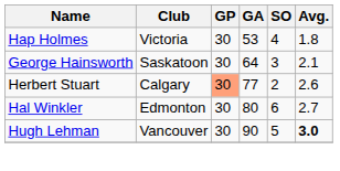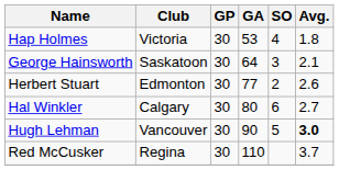 <table class="wikitable">
 <tr>
 <th>Name</th>
 <th>Club</th>
 <th>GP</th>
 <th>GA</th>
 <th>SO</th>
 <th>Avg.</th>
 </tr>
 <tr>
 <td><a href='#'>Hap Holmes</a></td>
 <td>Victoria</td>
 <td>30</td>
 <td>53</td>
 <td>4</td>
 <td>1.8</td>
 </tr>
 <tr>
 <td><a href='#'>George Hainsworth</a></td>
 <td>Saskatoon</td>
 <td>30</td>
 <td>64</td>
 <td>3</td>
 <td>2.1</td>
 </tr>
 <tr>
 <td>Herbert Stuart</td>
-<td>Calgary</td>
-<td style="background: lightsalmon;">30</td>
+<td>Edmonton</td>
+<td>30</td>
 <td>77</td>
 <td>2</td>
 <td>2.6</td>
 </tr>
 <tr>
 <td><a href='#'>Hal Winkler</a></td>
-<td>Edmonton</td>
+<td>Calgary</td>
 <td>30</td>
 <td>80</td>
 <td>6</td>
 <td>2.7</td>
 </tr>
 <tr>
 <td><a href='#'>Hugh Lehman</a></td>
 <td>Vancouver</td>
 <td>30</td>
 <td>90</td>
 <td>5</td>
 <td><strong>3.0</strong></td>
 </tr>
 <tr>
+<td>Red McCusker</td>
+<td>Regina</td>
+<td>30</td>
+<td>110</td>
+<td></td>
+<td>3.7</td>
+</tr>
+<tr>
 </tr>
 </table>
